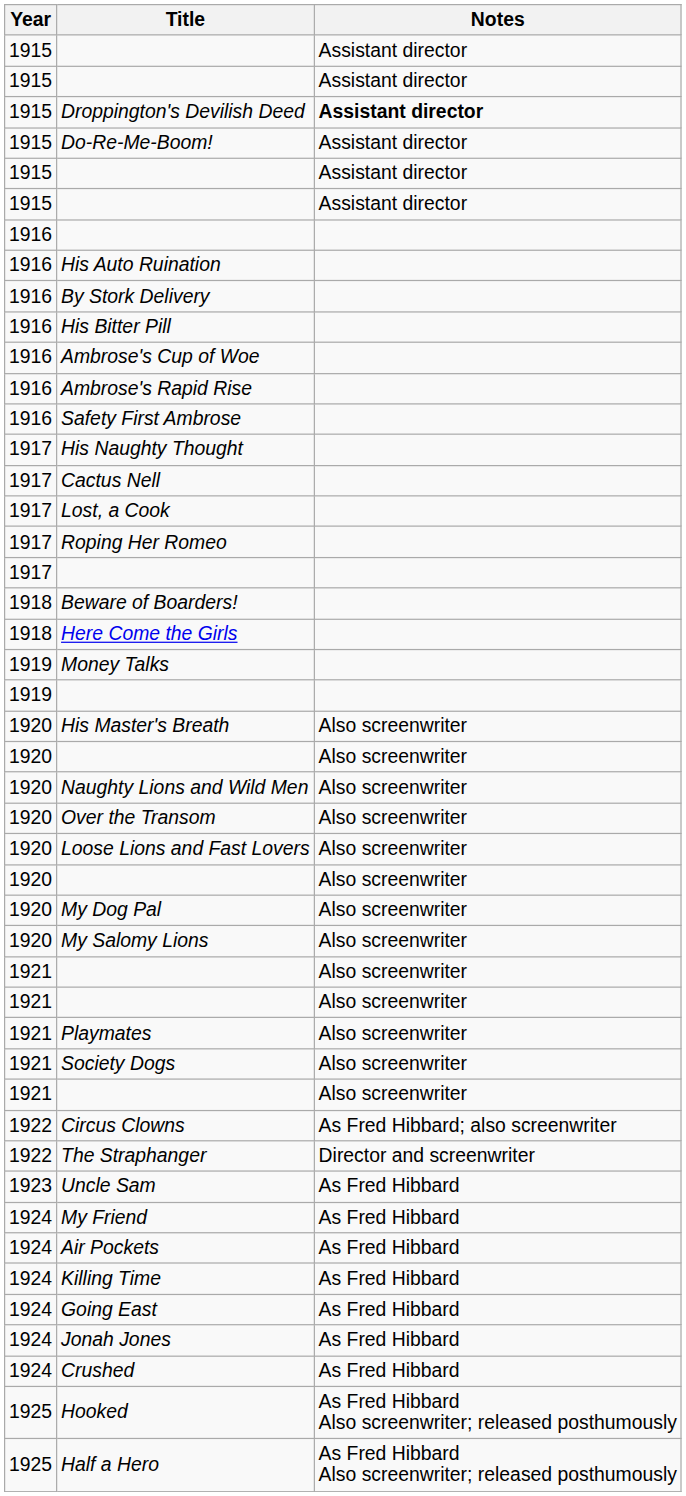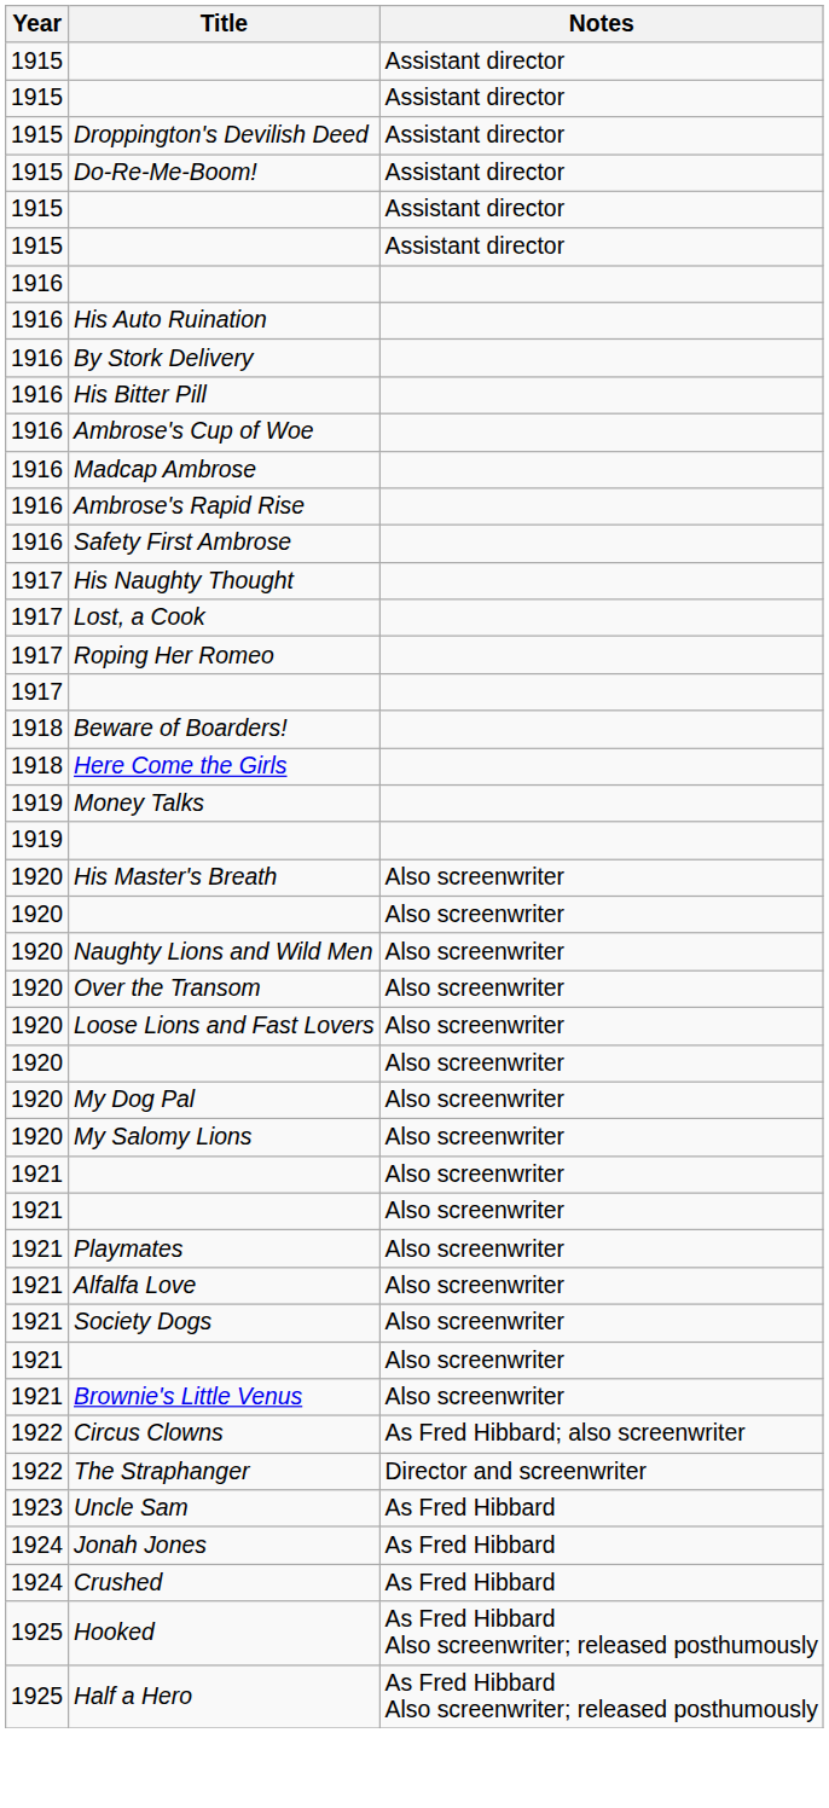 <table class="wikitable sortable">
 <tr>
 <th>Year</th>
 <th>Title</th>
 <th class="unsortable">Notes</th>
 </tr>
 <tr>
 <td>1915</td>
 <td><em></em></td>
 <td>Assistant director</td>
 </tr>
 <tr>
 <td>1915</td>
 <td><em></em></td>
 <td>Assistant director</td>
 </tr>
 <tr>
 <td>1915</td>
 <td><em>Droppington's Devilish Deed</em></td>
-<td><strong>Assistant director</strong></td>
+<td>Assistant director</td>
 </tr>
 <tr>
 <td>1915</td>
 <td><em>Do-Re-Me-Boom!</em></td>
 <td>Assistant director</td>
 </tr>
 <tr>
 <td>1915</td>
 <td><em></em></td>
 <td>Assistant director</td>
 </tr>
 <tr>
 <td>1915</td>
 <td><em></em></td>
 <td>Assistant director</td>
 </tr>
 <tr>
 <td>1916</td>
 <td><em></em></td>
 <td></td>
 </tr>
 <tr>
 <td>1916</td>
 <td><em>His Auto Ruination</em></td>
 <td></td>
 </tr>
 <tr>
 <td>1916</td>
 <td><em>By Stork Delivery</em></td>
 <td></td>
 </tr>
 <tr>
 <td>1916</td>
 <td><em>His Bitter Pill</em></td>
 <td></td>
 </tr>
 <tr>
 <td>1916</td>
 <td><em>Ambrose's Cup of Woe</em></td>
 <td></td>
 </tr>
 <tr>
 <td>1916</td>
+<td><em>Madcap Ambrose</em></td>
+<td></td>
+</tr>
+<tr>
+<td>1916</td>
 <td><em>Ambrose's Rapid Rise</em></td>
 <td></td>
 </tr>
 <tr>
 <td>1916</td>
 <td><em>Safety First Ambrose</em></td>
 <td></td>
 </tr>
 <tr>
 <td>1917</td>
 <td><em>His Naughty Thought</em></td>
-<td></td>
-</tr>
-<tr>
-<td>1917</td>
-<td><em>Cactus Nell</em></td>
 <td></td>
 </tr>
 <tr>
 <td>1917</td>
 <td><em>Lost, a Cook</em></td>
 <td></td>
 </tr>
 <tr>
 <td>1917</td>
 <td><em>Roping Her Romeo</em></td>
 <td></td>
 </tr>
 <tr>
 <td>1917</td>
 <td><em></em></td>
 <td></td>
 </tr>
 <tr>
 <td>1918</td>
 <td><em>Beware of Boarders!</em></td>
 <td></td>
 </tr>
 <tr>
 <td>1918</td>
 <td><em><a href='#'>Here Come the Girls</a></em></td>
 <td></td>
 </tr>
 <tr>
 <td>1919</td>
 <td><em>Money Talks</em></td>
 <td></td>
 </tr>
 <tr>
 <td>1919</td>
 <td><em></em></td>
 <td></td>
 </tr>
 <tr>
 <td>1920</td>
 <td><em>His Master's Breath</em></td>
 <td>Also screenwriter</td>
 </tr>
 <tr>
 <td>1920</td>
 <td><em></em></td>
 <td>Also screenwriter</td>
 </tr>
 <tr>
 <td>1920</td>
 <td><em>Naughty Lions and Wild Men</em></td>
 <td>Also screenwriter</td>
 </tr>
 <tr>
 <td>1920</td>
 <td><em>Over the Transom</em></td>
 <td>Also screenwriter</td>
 </tr>
 <tr>
 <td>1920</td>
 <td><em>Loose Lions and Fast Lovers</em></td>
 <td>Also screenwriter</td>
 </tr>
 <tr>
 <td>1920</td>
 <td><em></em></td>
 <td>Also screenwriter</td>
 </tr>
 <tr>
 <td>1920</td>
 <td><em>My Dog Pal</em></td>
 <td>Also screenwriter</td>
 </tr>
 <tr>
 <td>1920</td>
 <td><em>My Salomy Lions</em></td>
 <td>Also screenwriter</td>
 </tr>
 <tr>
 <td>1921</td>
 <td><em></em></td>
 <td>Also screenwriter</td>
 </tr>
 <tr>
 <td>1921</td>
 <td><em></em></td>
 <td>Also screenwriter</td>
 </tr>
 <tr>
 <td>1921</td>
 <td><em>Playmates</em></td>
 <td>Also screenwriter</td>
 </tr>
 <tr>
 <td>1921</td>
+<td><em>Alfalfa Love</em></td>
+<td>Also screenwriter</td>
+</tr>
+<tr>
+<td>1921</td>
 <td><em>Society Dogs</em></td>
 <td>Also screenwriter</td>
 </tr>
 <tr>
 <td>1921</td>
 <td><em></em></td>
+<td>Also screenwriter</td>
+</tr>
+<tr>
+<td>1921</td>
+<td><em><a href='#'>Brownie's Little Venus</a></em></td>
 <td>Also screenwriter</td>
 </tr>
 <tr>
 <td>1922</td>
 <td><em>Circus Clowns</em></td>
 <td>As Fred Hibbard; also screenwriter</td>
 </tr>
 <tr>
 <td>1922</td>
 <td><em>The Straphanger</em></td>
 <td>Director and screenwriter</td>
 </tr>
 <tr>
 <td>1923</td>
 <td><em>Uncle Sam</em></td>
-<td>As Fred Hibbard</td>
-</tr>
-<tr>
-<td>1924</td>
-<td><em>My Friend</em></td>
-<td>As Fred Hibbard</td>
-</tr>
-<tr>
-<td>1924</td>
-<td><em>Air Pockets</em></td>
-<td>As Fred Hibbard</td>
-</tr>
-<tr>
-<td>1924</td>
-<td><em>Killing Time</em></td>
-<td>As Fred Hibbard</td>
-</tr>
-<tr>
-<td>1924</td>
-<td><em>Going East</em></td>
 <td>As Fred Hibbard</td>
 </tr>
 <tr>
 <td>1924</td>
 <td><em>Jonah Jones</em></td>
 <td>As Fred Hibbard</td>
 </tr>
 <tr>
 <td>1924</td>
 <td><em>Crushed</em></td>
 <td>As Fred Hibbard</td>
 </tr>
 <tr>
 <td>1925</td>
 <td><em>Hooked</em></td>
 <td>As Fred Hibbard<br>Also screenwriter; released posthumously</td>
 </tr>
 <tr>
 <td>1925</td>
 <td><em>Half a Hero</em></td>
 <td>As Fred Hibbard<br>Also screenwriter; released posthumously</td>
 </tr>
 </table>
